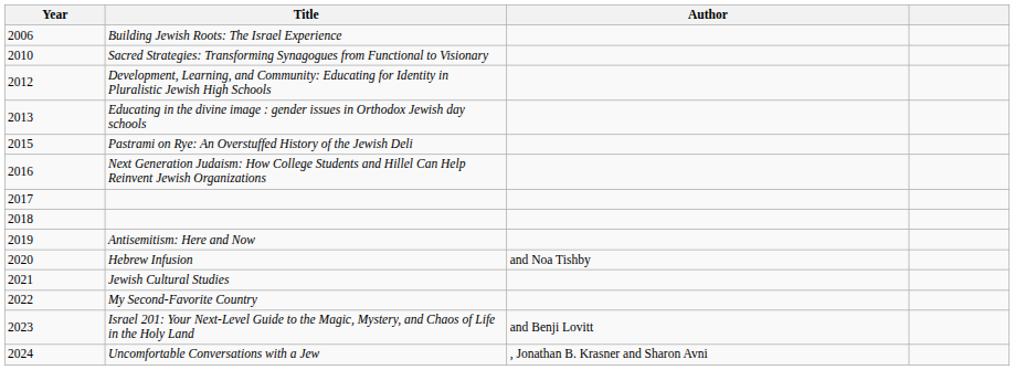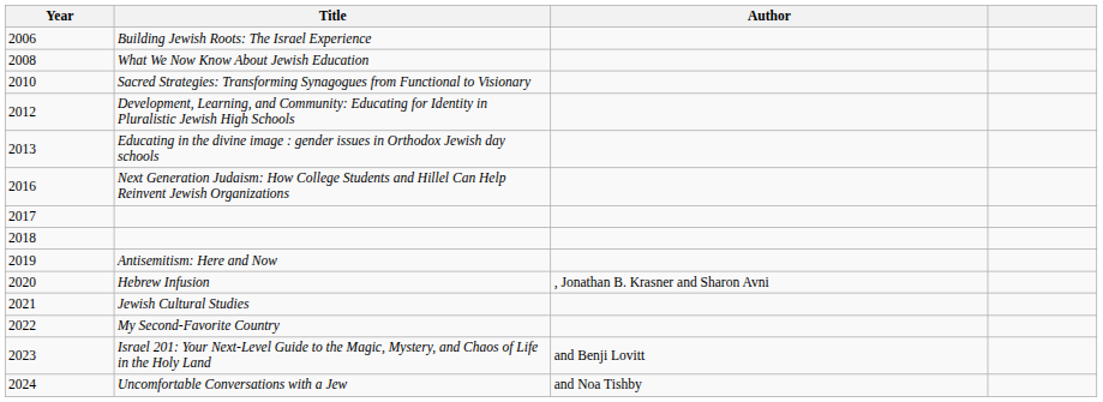 <table class="wikitable sortable" style="width:100%">
 <tr>
 <th scope="col" style="width:10%">Year</th>
 <th scope="col" style="width:40%">Title</th>
 <th scope="col" style="width:40%">Author</th>
 <th scope="col" style="width:10%"></th>
 </tr>
 <tr>
 <td>2006</td>
 <td><em>Building Jewish Roots: The Israel Experience</em></td>
+<td></td>
+<td></td>
+</tr>
+<tr>
+<td>2008</td>
+<td><em>What We Now Know About Jewish Education</em></td>
 <td></td>
 <td></td>
 </tr>
 <tr>
 <td>2010</td>
 <td><em>Sacred Strategies: Transforming Synagogues from Functional to Visionary</em></td>
 <td></td>
 <td></td>
 </tr>
 <tr>
 <td>2012</td>
 <td><em>Development, Learning, and Community: Educating for Identity in Pluralistic Jewish High Schools</em></td>
 <td></td>
 <td></td>
 </tr>
 <tr>
 <td>2013</td>
 <td><em>Educating in the divine image : gender issues in Orthodox Jewish day schools</em></td>
-<td></td>
-<td></td>
-</tr>
-<tr>
-<td>2015</td>
-<td><em>Pastrami on Rye: An Overstuffed History of the Jewish Deli</em></td>
 <td></td>
 <td></td>
 </tr>
 <tr>
 <td>2016</td>
 <td><em>Next Generation Judaism: How College Students and Hillel Can Help Reinvent Jewish Organizations</em></td>
 <td></td>
 <td></td>
 </tr>
 <tr>
 <td>2017</td>
 <td><em></em></td>
 <td></td>
 <td></td>
 </tr>
 <tr>
 <td>2018</td>
 <td><em></em></td>
 <td></td>
 <td></td>
 </tr>
 <tr>
 <td>2019</td>
 <td><em>Antisemitism: Here and Now</em></td>
 <td></td>
 <td></td>
 </tr>
 <tr>
 <td>2020</td>
 <td><em>Hebrew Infusion</em></td>
-<td> and Noa Tishby</td>
+<td>, Jonathan B. Krasner and Sharon Avni</td>
 <td></td>
 </tr>
 <tr>
 <td>2021</td>
 <td><em>Jewish Cultural Studies</em></td>
 <td></td>
 <td></td>
 </tr>
 <tr>
 <td>2022</td>
 <td><em>My Second-Favorite Country</em></td>
 <td></td>
 <td></td>
 </tr>
 <tr>
 <td>2023</td>
 <td><em>Israel 201: Your Next-Level Guide to the Magic, Mystery, and Chaos of Life in the Holy Land</em></td>
 <td> and Benji Lovitt</td>
 <td></td>
 </tr>
 <tr>
 <td>2024</td>
 <td><em>Uncomfortable Conversations with a Jew</em></td>
-<td>, Jonathan B. Krasner and Sharon Avni</td>
+<td> and Noa Tishby</td>
 <td></td>
 </tr>
 </table>
